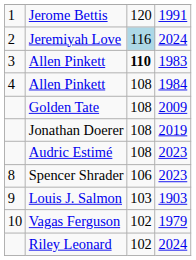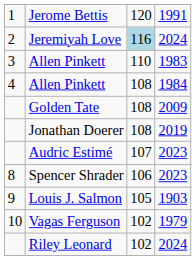 <table class="wikitable">
 <tr>
 </tr>
 <tr>
 <td>1</td>
 <td><a href='#'>Jerome Bettis</a></td>
 <td><abbr>120</abbr></td>
 <td><a href='#'>1991</a></td>
 </tr>
 <tr>
 <td>2</td>
 <td><a href='#'>Jeremiyah Love</a></td>
 <td style="background: lightblue;"><abbr>116</abbr> </td>
 <td><a href='#'>2024</a></td>
 </tr>
 <tr>
 <td>3</td>
 <td><a href='#'>Allen Pinkett</a></td>
-<td><strong><abbr>110</abbr></strong></td>
+<td><abbr>110</abbr></td>
 <td><a href='#'>1983</a></td>
 </tr>
 <tr>
 <td>4</td>
 <td><a href='#'>Allen Pinkett</a></td>
 <td><abbr>108</abbr></td>
 <td><a href='#'>1984</a></td>
 </tr>
 <tr>
 <td></td>
 <td><a href='#'>Golden Tate</a></td>
 <td><abbr>108</abbr></td>
 <td><a href='#'>2009</a></td>
 </tr>
 <tr>
 <td></td>
 <td>Jonathan Doerer</td>
 <td><abbr>108</abbr></td>
 <td><a href='#'>2019</a></td>
 </tr>
 <tr>
 <td></td>
 <td><a href='#'>Audric Estimé</a></td>
-<td><abbr>108</abbr></td>
+<td><abbr>107</abbr></td>
 <td><a href='#'>2023</a></td>
 </tr>
 <tr>
 <td>8</td>
 <td>Spencer Shrader</td>
 <td><abbr>106</abbr></td>
 <td><a href='#'>2023</a></td>
 </tr>
 <tr>
 <td>9</td>
 <td><a href='#'>Louis J. Salmon</a></td>
-<td><abbr>103</abbr></td>
+<td><abbr>105</abbr></td>
 <td><a href='#'>1903</a></td>
 </tr>
 <tr>
 <td>10</td>
 <td><a href='#'>Vagas Ferguson</a></td>
 <td><abbr>102</abbr></td>
 <td><a href='#'>1979</a></td>
 </tr>
 <tr>
 <td></td>
 <td><a href='#'>Riley Leonard</a></td>
 <td><abbr>102</abbr></td>
 <td><a href='#'>2024</a></td>
 </tr>
 </table>
